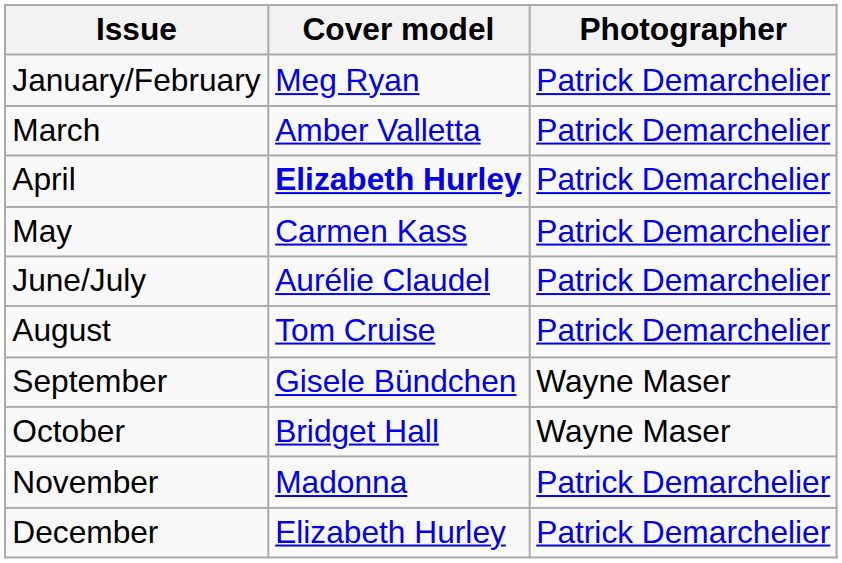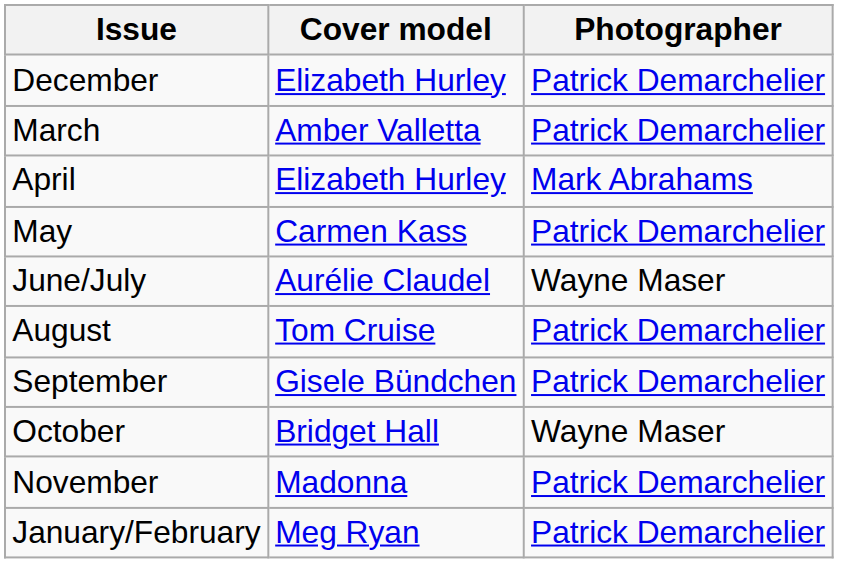 <table class="sortable wikitable">
 <tr>
 <th>Issue</th>
 <th>Cover model</th>
 <th>Photographer</th>
 </tr>
 <tr>
-<td>January/February</td>
-<td><a href='#'>Meg Ryan</a></td>
+<td>December</td>
+<td><a href='#'>Elizabeth Hurley</a></td>
 <td><a href='#'>Patrick Demarchelier</a></td>
 </tr>
 <tr>
 <td>March</td>
 <td><a href='#'>Amber Valletta</a></td>
 <td><a href='#'>Patrick Demarchelier</a></td>
 </tr>
 <tr>
 <td>April</td>
-<td><strong><a href='#'>Elizabeth Hurley</a></strong></td>
-<td><a href='#'>Patrick Demarchelier</a></td>
+<td><a href='#'>Elizabeth Hurley</a></td>
+<td><a href='#'>Mark Abrahams</a></td>
 </tr>
 <tr>
 <td>May</td>
 <td><a href='#'>Carmen Kass</a></td>
 <td><a href='#'>Patrick Demarchelier</a></td>
 </tr>
 <tr>
 <td>June/July</td>
 <td><a href='#'>Aurélie Claudel</a></td>
-<td><a href='#'>Patrick Demarchelier</a></td>
+<td>Wayne Maser</td>
 </tr>
 <tr>
 <td>August</td>
 <td><a href='#'>Tom Cruise</a></td>
 <td><a href='#'>Patrick Demarchelier</a></td>
 </tr>
 <tr>
 <td>September</td>
 <td><a href='#'>Gisele Bündchen</a></td>
-<td>Wayne Maser</td>
+<td><a href='#'>Patrick Demarchelier</a></td>
 </tr>
 <tr>
 <td>October</td>
 <td><a href='#'>Bridget Hall</a></td>
 <td>Wayne Maser</td>
 </tr>
 <tr>
 <td>November</td>
 <td><a href='#'>Madonna</a></td>
 <td><a href='#'>Patrick Demarchelier</a></td>
 </tr>
 <tr>
-<td>December</td>
-<td><a href='#'>Elizabeth Hurley</a></td>
+<td>January/February</td>
+<td><a href='#'>Meg Ryan</a></td>
 <td><a href='#'>Patrick Demarchelier</a></td>
 </tr>
 </table>
